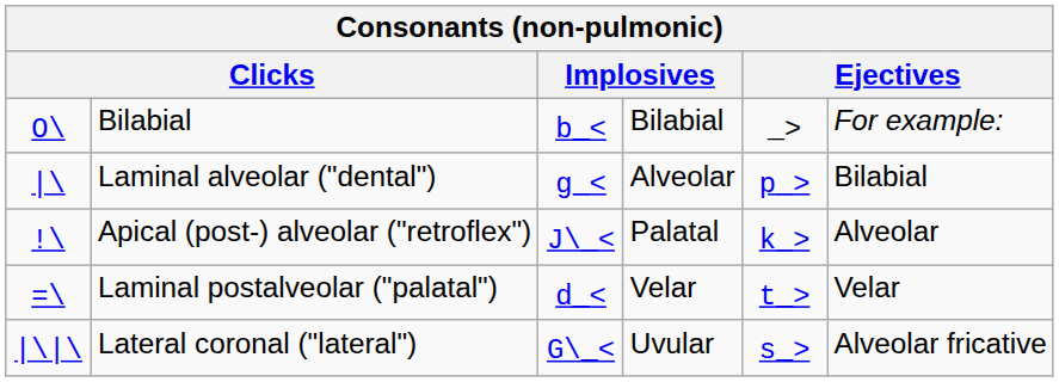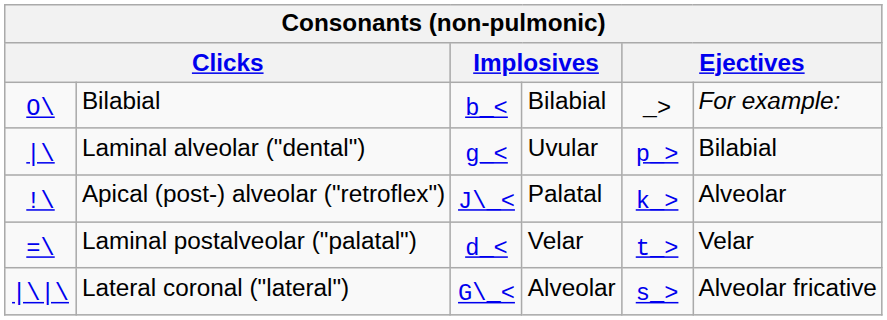 <table class="wikitable sortable">
 <tr>
 <th colspan="6">Consonants (non-pulmonic)</th>
 </tr>
 <tr style="vertical-align: top;">
 <th colspan="2"><a href='#'>Clicks</a></th>
 <th colspan="2"><a href='#'>Implosives</a></th>
 <th colspan="2"><a href='#'>Ejectives</a></th>
 </tr>
 <tr style="vertical-align: top;">
 <td style="text-align: center; font-size: larger; width: 2em;"><a href='#'><code>O\</code></a></td>
 <td>Bilabial</td>
 <td style="text-align: center; font-size: larger; width: 2em;"><a href='#'><code>b_<</code></a></td>
 <td>Bilabial</td>
 <td style="text-align: center; font-size: larger; width: 2em;"><code>_></code></td>
 <td><em>For example:</em></td>
 </tr>
 <tr style="vertical-align: top;">
 <td style="text-align: center; font-size: larger;"><a href='#'><code>&#x7c;\</code></a></td>
 <td>Laminal alveolar ("dental")</td>
 <td style="text-align: center; font-size: larger;"><a href='#'><code>g_<</code></a></td>
-<td>Alveolar</td>
+<td>Uvular</td>
 <td style="text-align: center; font-size: larger;"><a href='#'><code>p_></code></a></td>
 <td>Bilabial</td>
 </tr>
 <tr style="vertical-align: top;">
 <td style="text-align: center; font-size: larger;"><a href='#'><code>!\</code></a></td>
 <td>Apical (post-) alveolar ("retroflex")</td>
 <td style="text-align: center; font-size: larger;"><a href='#'><code>J\_<</code></a></td>
 <td>Palatal</td>
 <td style="text-align: center; font-size: larger;"><a href='#'><code>k_></code></a></td>
 <td>Alveolar</td>
 </tr>
 <tr style="vertical-align: top;">
 <td style="text-align: center; font-size: larger;"><a href='#'><code>=\</code></a></td>
 <td>Laminal postalveolar ("palatal")</td>
 <td style="text-align: center; font-size: larger;"><a href='#'><code>d_<</code></a></td>
 <td>Velar</td>
 <td style="text-align: center; font-size: larger;"><a href='#'><code>t_></code></a></td>
 <td>Velar</td>
 </tr>
 <tr style="vertical-align: top;">
 <td style="text-align: center; font-size: larger;"><a href='#'><code>&#x7c;\&#x7c;\</code></a></td>
 <td>Lateral coronal ("lateral")</td>
 <td style="text-align: center; font-size: larger;"><a href='#'><code>G\_<</code></a></td>
-<td>Uvular</td>
+<td>Alveolar</td>
 <td style="text-align: center; font-size: larger;"><a href='#'><code>s_></code></a></td>
 <td>Alveolar fricative</td>
 </tr>
 </table>
